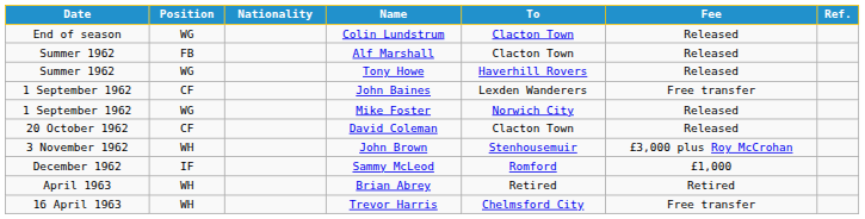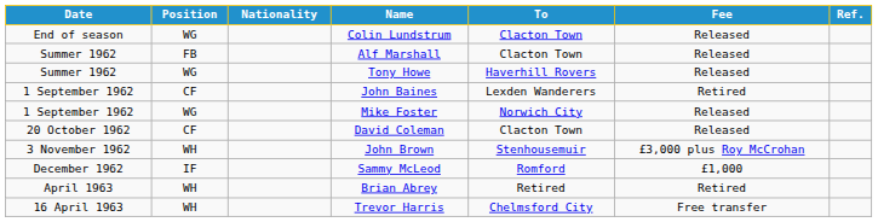 <table class="wikitable" style="text-align:center; font-size:90%; width:100%;">
 <tr>
 <th style="background:#2191CC; color:white; border:1px solid #F7C408; text-align:center;">Date</th>
 <th style="background:#2191CC; color:white; border:1px solid #F7C408; text-align:center;">Position</th>
 <th style="background:#2191CC; color:white; border:1px solid #F7C408; text-align:center;">Nationality</th>
 <th style="background:#2191CC; color:white; border:1px solid #F7C408; text-align:center;">Name</th>
 <th style="background:#2191CC; color:white; border:1px solid #F7C408; text-align:center;">To</th>
 <th style="background:#2191CC; color:white; border:1px solid #F7C408; text-align:center;">Fee</th>
 <th style="background:#2191CC; color:white; border:1px solid #F7C408; text-align:center;">Ref.</th>
 </tr>
 <tr>
 <td>End of season</td>
 <td>WG</td>
 <td></td>
 <td><a href='#'>Colin Lundstrum</a></td>
 <td> <a href='#'>Clacton Town</a></td>
 <td>Released</td>
 <td></td>
 </tr>
 <tr>
 <td>Summer 1962</td>
 <td>FB</td>
 <td></td>
 <td><a href='#'>Alf Marshall</a></td>
 <td> Clacton Town</td>
 <td>Released</td>
 <td></td>
 </tr>
 <tr>
 <td>Summer 1962</td>
 <td>WG</td>
 <td></td>
 <td><a href='#'>Tony Howe</a></td>
 <td> <a href='#'>Haverhill Rovers</a></td>
 <td>Released</td>
 <td></td>
 </tr>
 <tr>
 <td>1 September 1962</td>
 <td>CF</td>
 <td></td>
 <td><a href='#'>John Baines</a></td>
 <td> Lexden Wanderers</td>
-<td>Free transfer</td>
+<td>Retired</td>
 <td></td>
 </tr>
 <tr>
 <td>1 September 1962</td>
 <td>WG</td>
 <td></td>
 <td><a href='#'>Mike Foster</a></td>
 <td> <a href='#'>Norwich City</a></td>
 <td>Released</td>
 <td></td>
 </tr>
 <tr>
 <td>20 October 1962</td>
 <td>CF</td>
 <td></td>
 <td><a href='#'>David Coleman</a></td>
 <td> Clacton Town</td>
 <td>Released</td>
 <td></td>
 </tr>
 <tr>
 <td>3 November 1962</td>
 <td>WH</td>
 <td></td>
 <td><a href='#'>John Brown</a></td>
 <td> <a href='#'>Stenhousemuir</a></td>
 <td>£3,000 plus <a href='#'>Roy McCrohan</a></td>
 <td></td>
 </tr>
 <tr>
 <td>December 1962</td>
 <td>IF</td>
 <td></td>
 <td><a href='#'>Sammy McLeod</a></td>
 <td> <a href='#'>Romford</a></td>
 <td>£1,000</td>
 <td></td>
 </tr>
 <tr>
 <td>April 1963</td>
 <td>WH</td>
 <td></td>
 <td><a href='#'>Brian Abrey</a></td>
 <td>Retired</td>
 <td>Retired</td>
 <td></td>
 </tr>
 <tr>
 <td>16 April 1963</td>
 <td>WH</td>
 <td></td>
 <td><a href='#'>Trevor Harris</a></td>
 <td> <a href='#'>Chelmsford City</a></td>
 <td>Free transfer</td>
 <td></td>
 </tr>
 </table>
